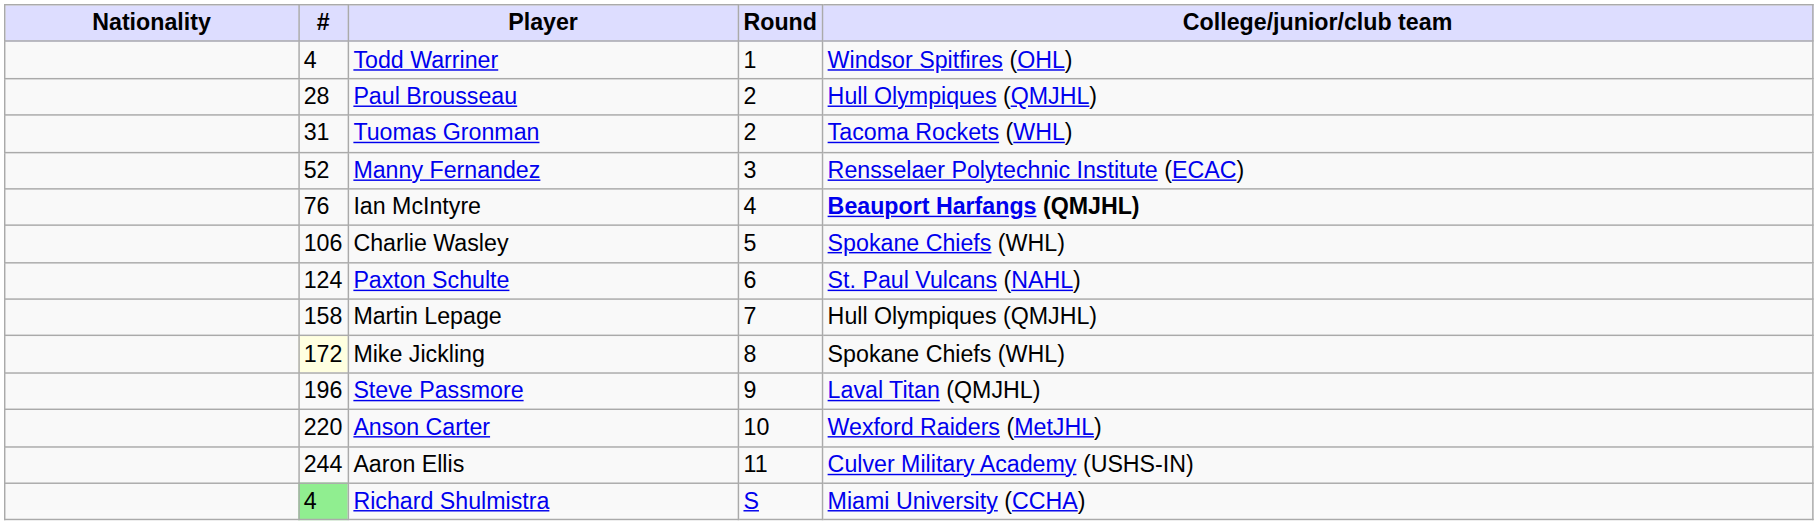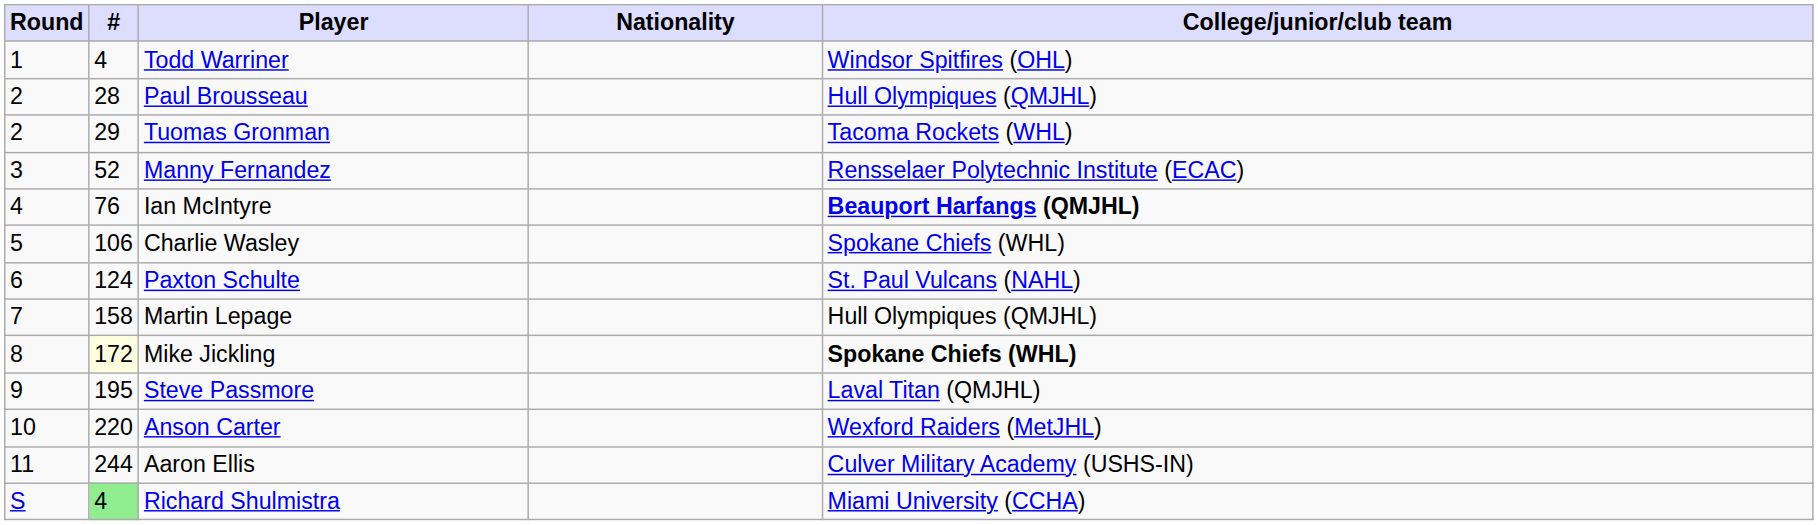 <table class="wikitable">
 <tr>
-<th style="background:#ddf; width:16.5%;">Nationality</th>
+<th style="background:#ddf; width:2.75%;">Round</th>
 <th style="background:#ddf; width:2.75%;">#</th>
 <th style="background:#ddf; width:22.0%;">Player</th>
-<th style="background:#ddf; width:2.75%;">Round</th>
+<th style="background:#ddf; width:16.5%;">Nationality</th>
 <th style="background:#ddf; width:100.0%;">College/junior/club team</th>
 </tr>
 <tr>
-<td></td>
+<td>1</td>
 <td>4</td>
 <td><a href='#'>Todd Warriner</a></td>
-<td>1</td>
+<td></td>
 <td><a href='#'>Windsor Spitfires</a> (<a href='#'>OHL</a>)</td>
 </tr>
 <tr>
-<td></td>
+<td>2</td>
 <td>28</td>
 <td><a href='#'>Paul Brousseau</a></td>
-<td>2</td>
+<td></td>
 <td><a href='#'>Hull Olympiques</a> (<a href='#'>QMJHL</a>)</td>
 </tr>
 <tr>
+<td>2</td>
+<td>29</td>
+<td><a href='#'>Tuomas Gronman</a></td>
 <td></td>
-<td>31</td>
-<td><a href='#'>Tuomas Gronman</a></td>
-<td>2</td>
 <td><a href='#'>Tacoma Rockets</a> (<a href='#'>WHL</a>)</td>
 </tr>
 <tr>
-<td></td>
+<td>3</td>
 <td>52</td>
 <td><a href='#'>Manny Fernandez</a></td>
-<td>3</td>
+<td></td>
 <td><a href='#'>Rensselaer Polytechnic Institute</a> (<a href='#'>ECAC</a>)</td>
 </tr>
 <tr>
-<td></td>
+<td>4</td>
 <td>76</td>
 <td>Ian McIntyre</td>
-<td>4</td>
+<td></td>
 <td><strong><a href='#'>Beauport Harfangs</a> (QMJHL)</strong></td>
 </tr>
 <tr>
-<td></td>
+<td>5</td>
 <td>106</td>
 <td>Charlie Wasley</td>
-<td>5</td>
+<td></td>
 <td><a href='#'>Spokane Chiefs</a> (WHL)</td>
 </tr>
 <tr>
-<td></td>
+<td>6</td>
 <td>124</td>
 <td><a href='#'>Paxton Schulte</a></td>
-<td>6</td>
+<td></td>
 <td><a href='#'>St. Paul Vulcans</a> (<a href='#'>NAHL</a>)</td>
 </tr>
 <tr>
-<td></td>
+<td>7</td>
 <td>158</td>
 <td>Martin Lepage</td>
-<td>7</td>
+<td></td>
 <td>Hull Olympiques (QMJHL)</td>
 </tr>
 <tr>
-<td></td>
+<td>8</td>
 <td style="background: lightyellow;">172</td>
 <td>Mike Jickling</td>
-<td>8</td>
-<td>Spokane Chiefs (WHL)</td>
+<td></td>
+<td><strong>Spokane Chiefs (WHL)</strong></td>
 </tr>
 <tr>
+<td>9</td>
+<td>195</td>
+<td><a href='#'>Steve Passmore</a></td>
 <td></td>
-<td>196</td>
-<td><a href='#'>Steve Passmore</a></td>
-<td>9</td>
 <td><a href='#'>Laval Titan</a> (QMJHL)</td>
 </tr>
 <tr>
-<td></td>
+<td>10</td>
 <td>220</td>
 <td><a href='#'>Anson Carter</a></td>
-<td>10</td>
+<td></td>
 <td><a href='#'>Wexford Raiders</a> (<a href='#'>MetJHL</a>)</td>
 </tr>
 <tr>
-<td></td>
+<td>11</td>
 <td>244</td>
 <td>Aaron Ellis</td>
-<td>11</td>
+<td></td>
 <td><a href='#'>Culver Military Academy</a> (USHS-IN)</td>
 </tr>
 <tr>
-<td></td>
+<td><a href='#'>S</a></td>
 <td style="background: lightgreen;">4</td>
 <td><a href='#'>Richard Shulmistra</a></td>
-<td><a href='#'>S</a></td>
+<td></td>
 <td><a href='#'>Miami University</a> (<a href='#'>CCHA</a>)</td>
 </tr>
 </table>
